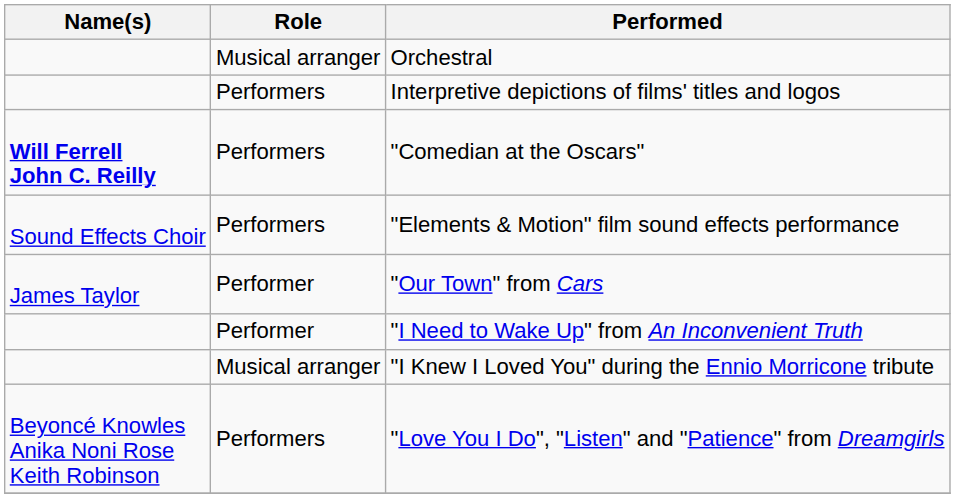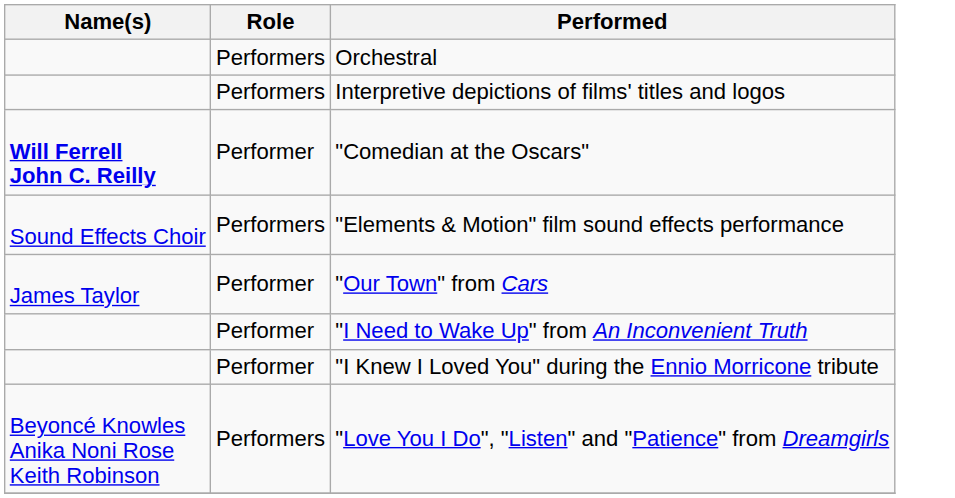 <table class="wikitable sortable">
 <tr>
 <th>Name(s)</th>
 <th>Role</th>
 <th>Performed</th>
 </tr>
 <tr>
 <td></td>
-<td>Musical arranger</td>
+<td>Performers</td>
 <td>Orchestral</td>
 </tr>
 <tr>
 <td></td>
 <td>Performers</td>
 <td>Interpretive depictions of films' titles and logos</td>
 </tr>
 <tr>
 <td><strong><br><a href='#'>Will Ferrell</a><br><a href='#'>John C. Reilly</a></strong></td>
-<td>Performers</td>
+<td>Performer</td>
 <td>"Comedian at the Oscars"</td>
 </tr>
 <tr>
 <td><br><a href='#'>Sound Effects Choir</a></td>
 <td>Performers</td>
 <td>"Elements & Motion" film sound effects performance</td>
 </tr>
 <tr>
 <td><br><a href='#'>James Taylor</a></td>
 <td>Performer</td>
 <td>"<a href='#'>Our Town</a>" from <em><a href='#'>Cars</a></em></td>
 </tr>
 <tr>
 <td></td>
 <td>Performer</td>
 <td>"<a href='#'>I Need to Wake Up</a>" from <em><a href='#'>An Inconvenient Truth</a></em></td>
 </tr>
 <tr>
 <td></td>
-<td>Musical arranger</td>
+<td>Performer</td>
 <td>"I Knew I Loved You" during the <a href='#'>Ennio Morricone</a> tribute</td>
 </tr>
 <tr>
 <td><br><a href='#'>Beyoncé Knowles</a><br> <a href='#'>Anika Noni Rose</a> <br> <a href='#'>Keith Robinson</a></td>
 <td>Performers</td>
 <td>"<a href='#'>Love You I Do</a>", "<a href='#'>Listen</a>" and "<a href='#'>Patience</a>" from <em><a href='#'>Dreamgirls</a></em></td>
 </tr>
 <tr>
 </tr>
 </table>
